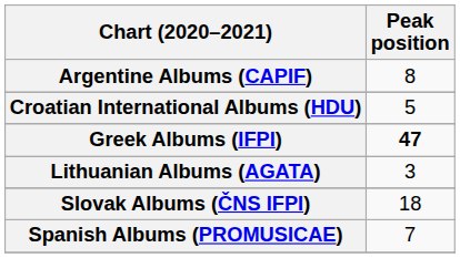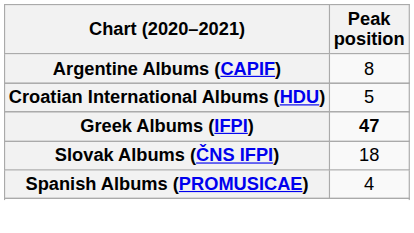 <table class="wikitable sortable plainrowheaders" style="text-align:center">
 <tr>
 <th scope="col">Chart (2020–2021)</th>
 <th scope="col">Peak<br>position</th>
 </tr>
 <tr>
 <th scope="row">Argentine Albums (<a href='#'>CAPIF</a>)</th>
 <td>8</td>
 </tr>
 <tr>
 </tr>
 <tr>
 </tr>
 <tr>
 </tr>
 <tr>
 </tr>
 <tr>
 </tr>
 <tr>
 <th scope="row">Croatian International Albums (<a href='#'>HDU</a>)</th>
 <td>5</td>
 </tr>
 <tr>
 </tr>
 <tr>
 </tr>
 <tr>
 </tr>
 <tr>
 </tr>
 <tr>
 </tr>
 <tr>
 </tr>
 <tr>
 <th scope="row">Greek Albums (<a href='#'>IFPI</a>)</th>
 <td><strong>47</strong></td>
 </tr>
 <tr>
 </tr>
 <tr>
 </tr>
 <tr>
 </tr>
 <tr>
-<th scope="row">Lithuanian Albums (<a href='#'>AGATA</a>)</th>
-<td>3</td>
-</tr>
-<tr>
 </tr>
 <tr>
 </tr>
 <tr>
 </tr>
 <tr>
 </tr>
 <tr>
 </tr>
 <tr>
 <th scope="row">Slovak Albums (<a href='#'>ČNS IFPI</a>)</th>
 <td>18</td>
 </tr>
 <tr>
 <th scope="row">Spanish Albums (<a href='#'>PROMUSICAE</a>)</th>
-<td>7</td>
+<td>4</td>
 </tr>
 <tr>
 </tr>
 <tr>
 </tr>
 <tr>
 </tr>
 <tr>
 </tr>
 <tr>
 </tr>
 </table>
